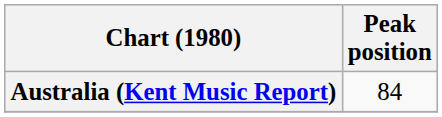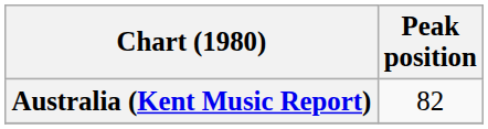 <table class="wikitable sortable plainrowheaders" style="text-align:center">
 <tr>
 <th>Chart (1980)</th>
 <th>Peak<br>position</th>
 </tr>
 <tr>
 <th scope="row">Australia (<a href='#'>Kent Music Report</a>)</th>
-<td style="text-align:center;">84</td>
+<td style="text-align:center;">82</td>
 </tr>
 <tr>
 </tr>
 <tr>
 </tr>
 <tr>
 </tr>
 <tr>
 </tr>
 </table>
